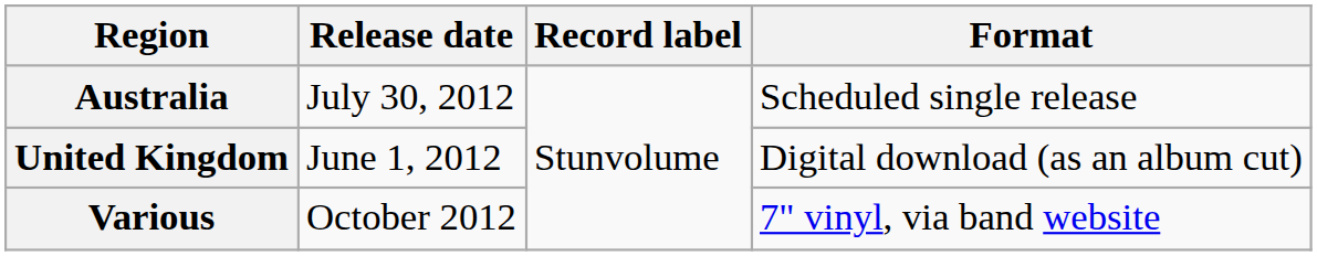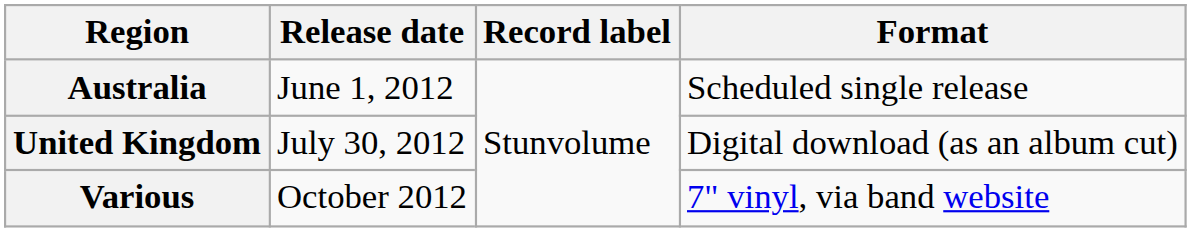 <table class="wikitable plainrowheaders">
 <tr>
 <th scope="col">Region</th>
 <th scope="col">Release date</th>
 <th scope="col">Record label</th>
 <th scope="col">Format</th>
 </tr>
 <tr>
 <th scope="row">Australia</th>
-<td>July 30, 2012</td>
+<td>June 1, 2012</td>
 <td rowspan="3">Stunvolume</td>
 <td>Scheduled single release</td>
 </tr>
 <tr>
 <th scope="row">United Kingdom</th>
-<td>June 1, 2012</td>
+<td>July 30, 2012</td>
 <td>Digital download (as an album cut)</td>
 </tr>
 <tr>
 <th scope="row">Various</th>
 <td>October 2012</td>
 <td><a href='#'>7" vinyl</a>, via band <a href='#'>website</a></td>
 </tr>
 </table>
